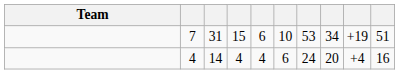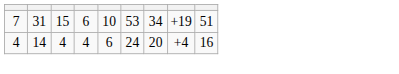 <table class="wikitable sortable" style="text-align:center">
 <tr>
-<th width=200>Team</th>
 <th width=20></th>
 <th width=20></th>
 <th width=20></th>
 <th width=20></th>
 <th width=20></th>
 <th width=20></th>
 <th width=20></th>
 <th width=20></th>
 <th width=20></th>
 </tr>
 <tr>
-<td align=left> </td>
 <td>7</td>
 <td>31</td>
 <td>15</td>
 <td>6</td>
 <td>10</td>
 <td>53</td>
 <td>34</td>
 <td>+19</td>
 <td>51</td>
 </tr>
 <tr>
-<td align=left> </td>
 <td>4</td>
 <td>14</td>
 <td>4</td>
 <td>4</td>
 <td>6</td>
 <td>24</td>
 <td>20</td>
 <td>+4</td>
 <td>16</td>
 </tr>
 </table>
